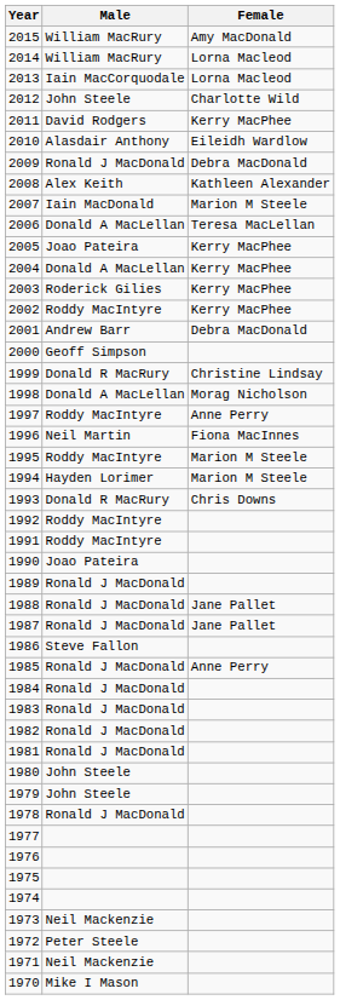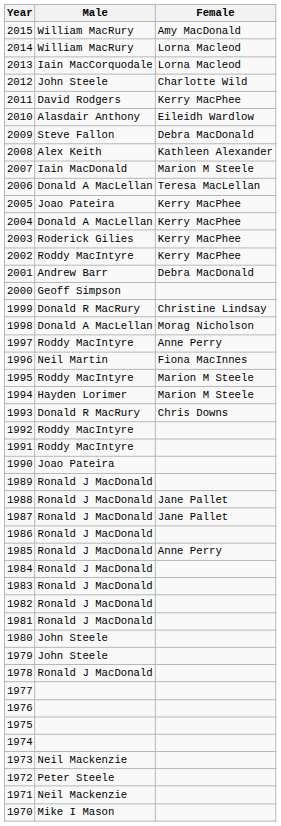 <table class="wikitable">
 <tr>
 <th>Year</th>
 <th>Male</th>
 <th>Female</th>
 </tr>
 <tr>
 <td>2015</td>
 <td>William MacRury</td>
 <td>Amy MacDonald</td>
 </tr>
 <tr>
 <td>2014</td>
 <td>William MacRury</td>
 <td>Lorna Macleod</td>
 </tr>
 <tr>
 <td>2013</td>
 <td>Iain MacCorquodale</td>
 <td>Lorna Macleod</td>
 </tr>
 <tr>
 <td>2012</td>
 <td>John Steele</td>
 <td>Charlotte Wild</td>
 </tr>
 <tr>
 <td>2011</td>
 <td>David Rodgers</td>
 <td>Kerry MacPhee</td>
 </tr>
 <tr>
 <td>2010</td>
 <td>Alasdair Anthony</td>
 <td>Eileidh Wardlow</td>
 </tr>
 <tr>
 <td>2009</td>
-<td>Ronald J MacDonald</td>
+<td>Steve Fallon</td>
 <td>Debra MacDonald</td>
 </tr>
 <tr>
 <td>2008</td>
 <td>Alex Keith</td>
 <td>Kathleen Alexander</td>
 </tr>
 <tr>
 <td>2007</td>
 <td>Iain MacDonald</td>
 <td>Marion M Steele</td>
 </tr>
 <tr>
 <td>2006</td>
 <td>Donald A MacLellan</td>
 <td>Teresa MacLellan</td>
 </tr>
 <tr>
 <td>2005</td>
 <td>Joao Pateira</td>
 <td>Kerry MacPhee</td>
 </tr>
 <tr>
 <td>2004</td>
 <td>Donald A MacLellan</td>
 <td>Kerry MacPhee</td>
 </tr>
 <tr>
 <td>2003</td>
 <td>Roderick Gilies</td>
 <td>Kerry MacPhee</td>
 </tr>
 <tr>
 <td>2002</td>
 <td>Roddy MacIntyre</td>
 <td>Kerry MacPhee</td>
 </tr>
 <tr>
 <td>2001</td>
 <td>Andrew Barr</td>
 <td>Debra MacDonald</td>
 </tr>
 <tr>
 <td>2000</td>
 <td>Geoff Simpson</td>
 <td></td>
 </tr>
 <tr>
 <td>1999</td>
 <td>Donald R MacRury</td>
 <td>Christine Lindsay</td>
 </tr>
 <tr>
 <td>1998</td>
 <td>Donald A MacLellan</td>
 <td>Morag Nicholson</td>
 </tr>
 <tr>
 <td>1997</td>
 <td>Roddy MacIntyre</td>
 <td>Anne Perry</td>
 </tr>
 <tr>
 <td>1996</td>
 <td>Neil Martin</td>
 <td>Fiona MacInnes</td>
 </tr>
 <tr>
 <td>1995</td>
 <td>Roddy MacIntyre</td>
 <td>Marion M Steele</td>
 </tr>
 <tr>
 <td>1994</td>
 <td>Hayden Lorimer</td>
 <td>Marion M Steele</td>
 </tr>
 <tr>
 <td>1993</td>
 <td>Donald R MacRury</td>
 <td>Chris Downs</td>
 </tr>
 <tr>
 <td>1992</td>
 <td>Roddy MacIntyre</td>
 <td></td>
 </tr>
 <tr>
 <td>1991</td>
 <td>Roddy MacIntyre</td>
 <td></td>
 </tr>
 <tr>
 <td>1990</td>
 <td>Joao Pateira</td>
 <td></td>
 </tr>
 <tr>
 <td>1989</td>
 <td>Ronald J MacDonald</td>
 <td></td>
 </tr>
 <tr>
 <td>1988</td>
 <td>Ronald J MacDonald</td>
 <td>Jane Pallet</td>
 </tr>
 <tr>
 <td>1987</td>
 <td>Ronald J MacDonald</td>
 <td>Jane Pallet</td>
 </tr>
 <tr>
 <td>1986</td>
-<td>Steve Fallon</td>
+<td>Ronald J MacDonald</td>
 <td></td>
 </tr>
 <tr>
 <td>1985</td>
 <td>Ronald J MacDonald</td>
 <td>Anne Perry</td>
 </tr>
 <tr>
 <td>1984</td>
 <td>Ronald J MacDonald</td>
 <td></td>
 </tr>
 <tr>
 <td>1983</td>
 <td>Ronald J MacDonald</td>
 <td></td>
 </tr>
 <tr>
 <td>1982</td>
 <td>Ronald J MacDonald</td>
 <td></td>
 </tr>
 <tr>
 <td>1981</td>
 <td>Ronald J MacDonald</td>
 <td></td>
 </tr>
 <tr>
 <td>1980</td>
 <td>John Steele</td>
 <td></td>
 </tr>
 <tr>
 <td>1979</td>
 <td>John Steele</td>
 <td></td>
 </tr>
 <tr>
 <td>1978</td>
 <td>Ronald J MacDonald</td>
 <td></td>
 </tr>
 <tr>
 <td>1977</td>
 <td></td>
 <td></td>
 </tr>
 <tr>
 <td>1976</td>
 <td></td>
 <td></td>
 </tr>
 <tr>
 <td>1975</td>
 <td></td>
 <td></td>
 </tr>
 <tr>
 <td>1974</td>
 <td></td>
 <td></td>
 </tr>
 <tr>
 <td>1973</td>
 <td>Neil Mackenzie</td>
 <td></td>
 </tr>
 <tr>
 <td>1972</td>
 <td>Peter Steele</td>
 <td></td>
 </tr>
 <tr>
 <td>1971</td>
 <td>Neil Mackenzie</td>
 <td></td>
 </tr>
 <tr>
 <td>1970</td>
 <td>Mike I Mason</td>
 <td></td>
 </tr>
 </table>
